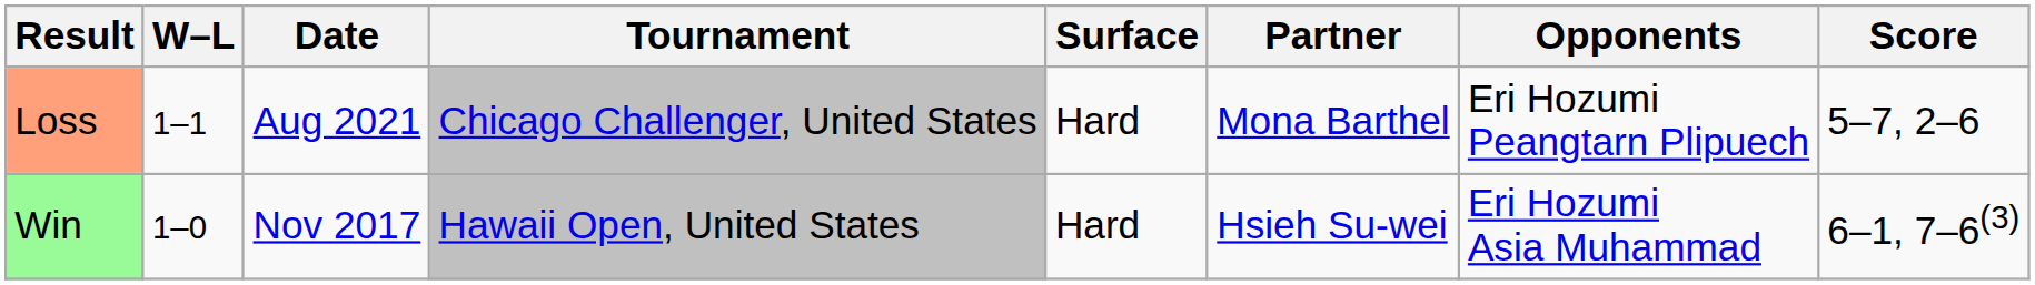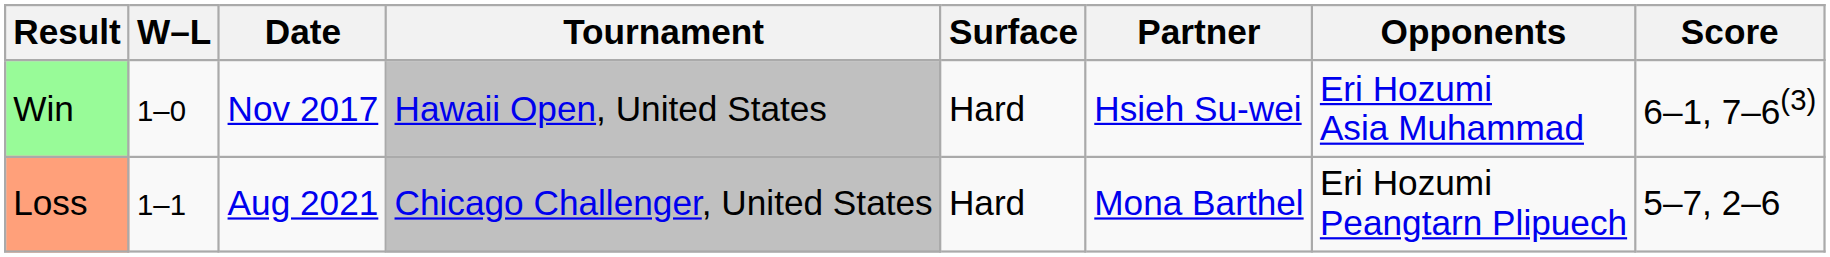 <table class="sortable wikitable">
 <tr>
 <th>Result</th>
 <th class="unsortable">W–L</th>
 <th>Date</th>
 <th>Tournament</th>
 <th>Surface</th>
 <th>Partner</th>
 <th>Opponents</th>
 <th class="unsortable">Score</th>
 </tr>
 <tr>
+<td bgcolor=98FB98>Win</td>
+<td><small>1–0</small></td>
+<td><a href='#'>Nov 2017</a></td>
+<td bgcolor=silver><a href='#'>Hawaii Open</a>, United States</td>
+<td>Hard</td>
+<td> <a href='#'>Hsieh Su-wei</a></td>
+<td> <a href='#'>Eri Hozumi</a> <br>  <a href='#'>Asia Muhammad</a></td>
+<td>6–1, 7–6<sup>(3)</sup></td>
+</tr>
+<tr>
 <td bgcolor=FFA07A>Loss</td>
 <td><small>1–1</small></td>
 <td><a href='#'>Aug 2021</a></td>
 <td bgcolor=silver><a href='#'>Chicago Challenger</a>, United States</td>
 <td>Hard</td>
 <td> <a href='#'>Mona Barthel</a></td>
 <td> Eri Hozumi <br>  <a href='#'>Peangtarn Plipuech</a></td>
 <td>5–7, 2–6</td>
 </tr>
-<tr>
-<td bgcolor=98FB98>Win</td>
-<td><small>1–0</small></td>
-<td><a href='#'>Nov 2017</a></td>
-<td bgcolor=silver><a href='#'>Hawaii Open</a>, United States</td>
-<td>Hard</td>
-<td> <a href='#'>Hsieh Su-wei</a></td>
-<td> <a href='#'>Eri Hozumi</a> <br>  <a href='#'>Asia Muhammad</a></td>
-<td>6–1, 7–6<sup>(3)</sup></td>
-</tr>
 </table>
